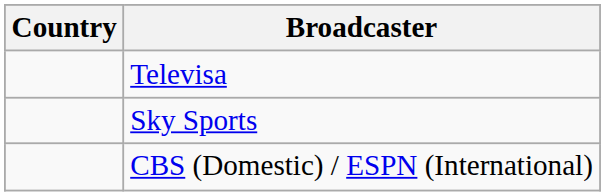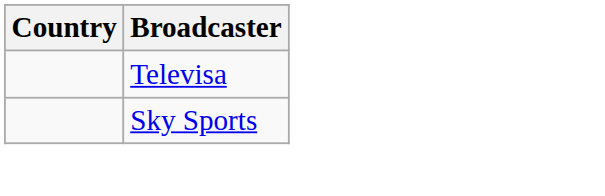 <table class="wikitable">
 <tr>
 <th align=center>Country</th>
 <th align=center>Broadcaster</th>
 </tr>
 <tr>
 <td></td>
 <td><a href='#'>Televisa</a></td>
 </tr>
 <tr>
 <td></td>
 <td><a href='#'>Sky Sports</a></td>
 </tr>
-<tr>
-<td></td>
-<td><a href='#'>CBS</a> (Domestic) / <a href='#'>ESPN</a> (International)</td>
-</tr>
 </table>
